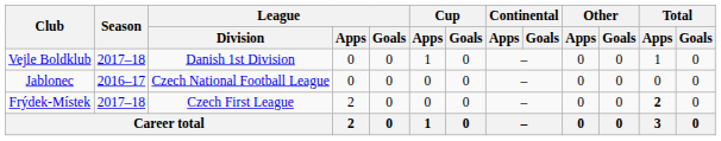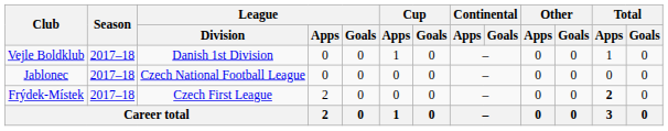 <table class="wikitable" style="text-align: center">
 <tr>
 <th rowspan="2">Club</th>
 <th rowspan="2">Season</th>
 <th colspan="3">League</th>
 <th colspan="2">Cup</th>
 <th colspan="2">Continental</th>
 <th colspan="2">Other</th>
 <th colspan="2">Total</th>
 </tr>
 <tr>
 <th>Division</th>
 <th>Apps</th>
 <th>Goals</th>
 <th>Apps</th>
 <th>Goals</th>
 <th>Apps</th>
 <th>Goals</th>
 <th>Apps</th>
 <th>Goals</th>
 <th>Apps</th>
 <th>Goals</th>
 </tr>
 <tr>
 <td><a href='#'>Vejle Boldklub</a></td>
 <td><a href='#'>2017–18</a></td>
 <td><a href='#'>Danish 1st Division</a></td>
 <td>0</td>
 <td>0</td>
 <td>1</td>
 <td>0</td>
 <td colspan="2">–</td>
 <td>0</td>
 <td>0</td>
 <td>1</td>
 <td>0</td>
 </tr>
 <tr>
 <td><a href='#'>Jablonec</a></td>
-<td><a href='#'>2016–17</a></td>
+<td><a href='#'>2017–18</a></td>
 <td><a href='#'>Czech National Football League</a></td>
 <td>0</td>
 <td>0</td>
 <td>0</td>
 <td>0</td>
 <td colspan="2">–</td>
 <td>0</td>
 <td>0</td>
 <td>0</td>
 <td>0</td>
 </tr>
 <tr>
 <td><a href='#'>Frýdek-Místek</a></td>
 <td><a href='#'>2017–18</a></td>
 <td><a href='#'>Czech First League</a></td>
 <td>2</td>
 <td>0</td>
 <td>0</td>
 <td>0</td>
 <td colspan="2">–</td>
 <td>0</td>
 <td>0</td>
 <td><strong>2</strong></td>
 <td>0</td>
 </tr>
 <tr>
 <th colspan=3>Career total</th>
 <th>2</th>
 <th>0</th>
 <th>1</th>
 <th>0</th>
 <th colspan="2">–</th>
 <th>0</th>
 <th>0</th>
 <th>3</th>
 <th>0</th>
 </tr>
 </table>
